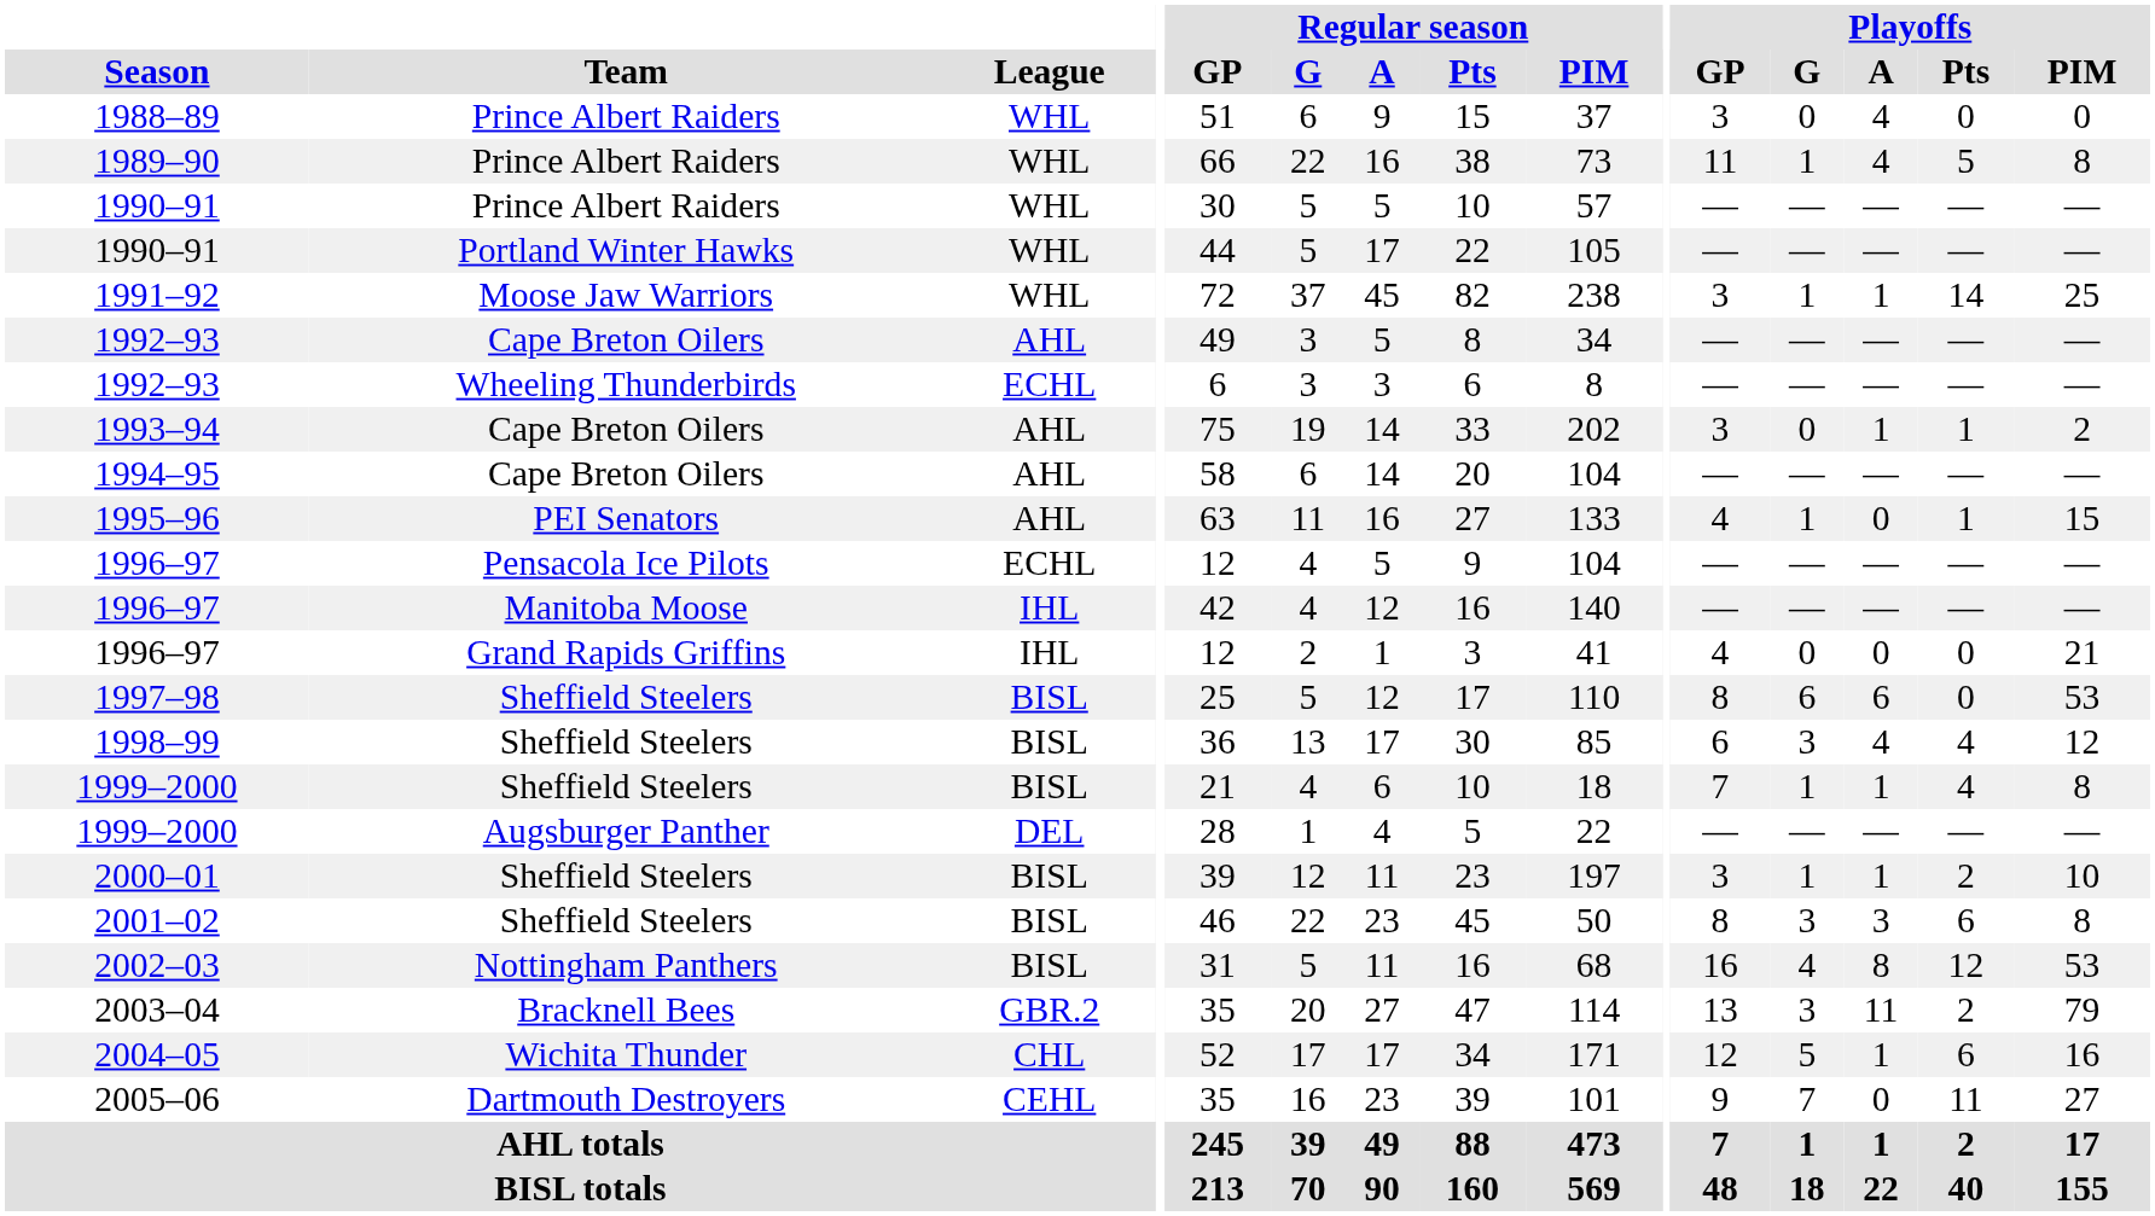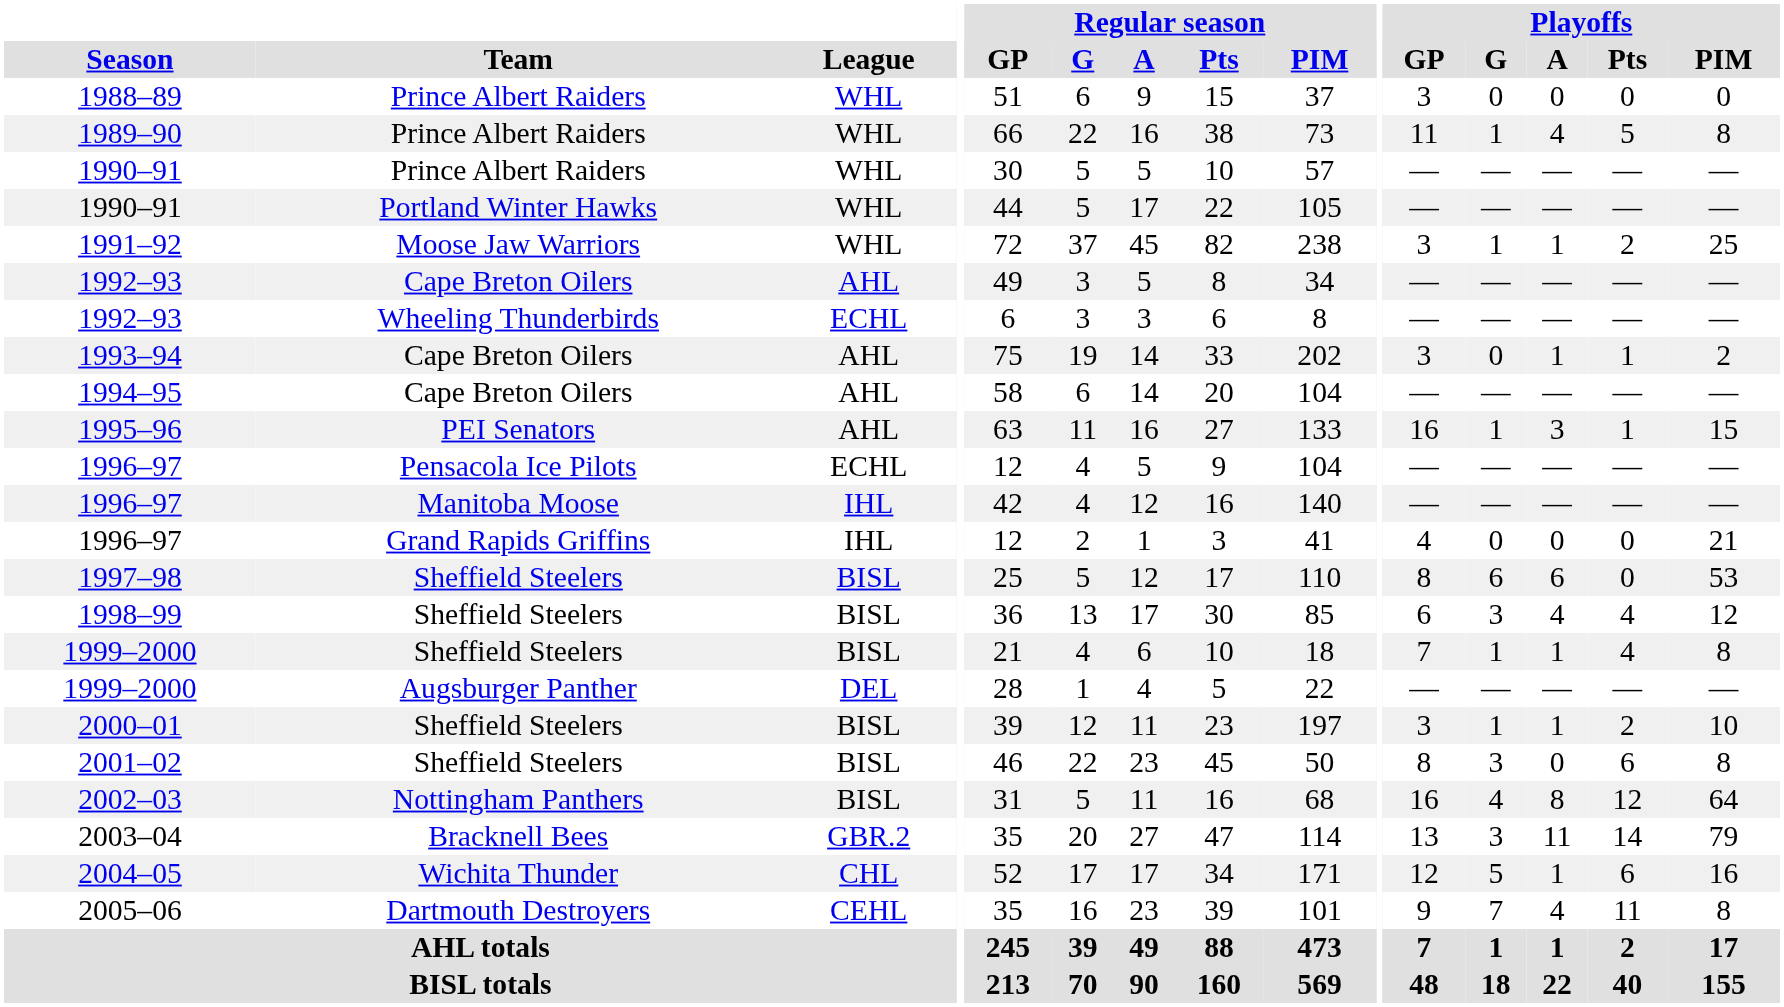 <table border="0" cellpadding="1" cellspacing="0" style="text-align:center; width:60em">
 <tr bgcolor="#e0e0e0">
 <th colspan="3" bgcolor="#ffffff"></th>
 <th rowspan="99" bgcolor="#ffffff"></th>
 <th colspan="5"><a href='#'>Regular season</a></th>
 <th rowspan="99" bgcolor="#ffffff"></th>
 <th colspan="5"><a href='#'>Playoffs</a></th>
 </tr>
 <tr bgcolor="#e0e0e0">
 <th><a href='#'>Season</a></th>
 <th>Team</th>
 <th>League</th>
 <th>GP</th>
 <th><a href='#'>G</a></th>
 <th><a href='#'>A</a></th>
 <th><a href='#'>Pts</a></th>
 <th><a href='#'>PIM</a></th>
 <th>GP</th>
 <th>G</th>
 <th>A</th>
 <th>Pts</th>
 <th>PIM</th>
 </tr>
 <tr>
 <td><a href='#'>1988–89</a></td>
 <td><a href='#'>Prince Albert Raiders</a></td>
 <td><a href='#'>WHL</a></td>
 <td>51</td>
 <td>6</td>
 <td>9</td>
 <td>15</td>
 <td>37</td>
 <td>3</td>
 <td>0</td>
-<td>4</td>
+<td>0</td>
 <td>0</td>
 <td>0</td>
 </tr>
 <tr bgcolor="#f0f0f0">
 <td><a href='#'>1989–90</a></td>
 <td>Prince Albert Raiders</td>
 <td>WHL</td>
 <td>66</td>
 <td>22</td>
 <td>16</td>
 <td>38</td>
 <td>73</td>
 <td>11</td>
 <td>1</td>
 <td>4</td>
 <td>5</td>
 <td>8</td>
 </tr>
 <tr>
 <td><a href='#'>1990–91</a></td>
 <td>Prince Albert Raiders</td>
 <td>WHL</td>
 <td>30</td>
 <td>5</td>
 <td>5</td>
 <td>10</td>
 <td>57</td>
 <td>—</td>
 <td>—</td>
 <td>—</td>
 <td>—</td>
 <td>—</td>
 </tr>
 <tr bgcolor="#f0f0f0">
 <td>1990–91</td>
 <td><a href='#'>Portland Winter Hawks</a></td>
 <td>WHL</td>
 <td>44</td>
 <td>5</td>
 <td>17</td>
 <td>22</td>
 <td>105</td>
 <td>—</td>
 <td>—</td>
 <td>—</td>
 <td>—</td>
 <td>—</td>
 </tr>
 <tr>
 <td><a href='#'>1991–92</a></td>
 <td><a href='#'>Moose Jaw Warriors</a></td>
 <td>WHL</td>
 <td>72</td>
 <td>37</td>
 <td>45</td>
 <td>82</td>
 <td>238</td>
 <td>3</td>
 <td>1</td>
 <td>1</td>
-<td>14</td>
+<td>2</td>
 <td>25</td>
 </tr>
 <tr bgcolor="#f0f0f0">
 <td><a href='#'>1992–93</a></td>
 <td><a href='#'>Cape Breton Oilers</a></td>
 <td><a href='#'>AHL</a></td>
 <td>49</td>
 <td>3</td>
 <td>5</td>
 <td>8</td>
 <td>34</td>
 <td>—</td>
 <td>—</td>
 <td>—</td>
 <td>—</td>
 <td>—</td>
 </tr>
 <tr>
 <td><a href='#'>1992–93</a></td>
 <td><a href='#'>Wheeling Thunderbirds</a></td>
 <td><a href='#'>ECHL</a></td>
 <td>6</td>
 <td>3</td>
 <td>3</td>
 <td>6</td>
 <td>8</td>
 <td>—</td>
 <td>—</td>
 <td>—</td>
 <td>—</td>
 <td>—</td>
 </tr>
 <tr bgcolor="#f0f0f0">
 <td><a href='#'>1993–94</a></td>
 <td>Cape Breton Oilers</td>
 <td>AHL</td>
 <td>75</td>
 <td>19</td>
 <td>14</td>
 <td>33</td>
 <td>202</td>
 <td>3</td>
 <td>0</td>
 <td>1</td>
 <td>1</td>
 <td>2</td>
 </tr>
 <tr>
 <td><a href='#'>1994–95</a></td>
 <td>Cape Breton Oilers</td>
 <td>AHL</td>
 <td>58</td>
 <td>6</td>
 <td>14</td>
 <td>20</td>
 <td>104</td>
 <td>—</td>
 <td>—</td>
 <td>—</td>
 <td>—</td>
 <td>—</td>
 </tr>
 <tr bgcolor="#f0f0f0">
 <td><a href='#'>1995–96</a></td>
 <td><a href='#'>PEI Senators</a></td>
 <td>AHL</td>
 <td>63</td>
 <td>11</td>
 <td>16</td>
 <td>27</td>
 <td>133</td>
-<td>4</td>
+<td>16</td>
 <td>1</td>
-<td>0</td>
+<td>3</td>
 <td>1</td>
 <td>15</td>
 </tr>
 <tr>
 <td><a href='#'>1996–97</a></td>
 <td><a href='#'>Pensacola Ice Pilots</a></td>
 <td>ECHL</td>
 <td>12</td>
 <td>4</td>
 <td>5</td>
 <td>9</td>
 <td>104</td>
 <td>—</td>
 <td>—</td>
 <td>—</td>
 <td>—</td>
 <td>—</td>
 </tr>
 <tr bgcolor="#f0f0f0">
 <td><a href='#'>1996–97</a></td>
 <td><a href='#'>Manitoba Moose</a></td>
 <td><a href='#'>IHL</a></td>
 <td>42</td>
 <td>4</td>
 <td>12</td>
 <td>16</td>
 <td>140</td>
 <td>—</td>
 <td>—</td>
 <td>—</td>
 <td>—</td>
 <td>—</td>
 </tr>
 <tr>
 <td>1996–97</td>
 <td><a href='#'>Grand Rapids Griffins</a></td>
 <td>IHL</td>
 <td>12</td>
 <td>2</td>
 <td>1</td>
 <td>3</td>
 <td>41</td>
 <td>4</td>
 <td>0</td>
 <td>0</td>
 <td>0</td>
 <td>21</td>
 </tr>
 <tr bgcolor="#f0f0f0">
 <td><a href='#'>1997–98</a></td>
 <td><a href='#'>Sheffield Steelers</a></td>
 <td><a href='#'>BISL</a></td>
 <td>25</td>
 <td>5</td>
 <td>12</td>
 <td>17</td>
 <td>110</td>
 <td>8</td>
 <td>6</td>
 <td>6</td>
 <td>0</td>
 <td>53</td>
 </tr>
 <tr>
 <td><a href='#'>1998–99</a></td>
 <td>Sheffield Steelers</td>
 <td>BISL</td>
 <td>36</td>
 <td>13</td>
 <td>17</td>
 <td>30</td>
 <td>85</td>
 <td>6</td>
 <td>3</td>
 <td>4</td>
 <td>4</td>
 <td>12</td>
 </tr>
 <tr bgcolor="#f0f0f0">
 <td><a href='#'>1999–2000</a></td>
 <td>Sheffield Steelers</td>
 <td>BISL</td>
 <td>21</td>
 <td>4</td>
 <td>6</td>
 <td>10</td>
 <td>18</td>
 <td>7</td>
 <td>1</td>
 <td>1</td>
 <td>4</td>
 <td>8</td>
 </tr>
 <tr>
 <td><a href='#'>1999–2000</a></td>
 <td><a href='#'>Augsburger Panther</a></td>
 <td><a href='#'>DEL</a></td>
 <td>28</td>
 <td>1</td>
 <td>4</td>
 <td>5</td>
 <td>22</td>
 <td>—</td>
 <td>—</td>
 <td>—</td>
 <td>—</td>
 <td>—</td>
 </tr>
 <tr bgcolor="#f0f0f0">
 <td><a href='#'>2000–01</a></td>
 <td>Sheffield Steelers</td>
 <td>BISL</td>
 <td>39</td>
 <td>12</td>
 <td>11</td>
 <td>23</td>
 <td>197</td>
 <td>3</td>
 <td>1</td>
 <td>1</td>
 <td>2</td>
 <td>10</td>
 </tr>
 <tr>
 <td><a href='#'>2001–02</a></td>
 <td>Sheffield Steelers</td>
 <td>BISL</td>
 <td>46</td>
 <td>22</td>
 <td>23</td>
 <td>45</td>
 <td>50</td>
 <td>8</td>
 <td>3</td>
-<td>3</td>
+<td>0</td>
 <td>6</td>
 <td>8</td>
 </tr>
 <tr bgcolor="#f0f0f0">
 <td><a href='#'>2002–03</a></td>
 <td><a href='#'>Nottingham Panthers</a></td>
 <td>BISL</td>
 <td>31</td>
 <td>5</td>
 <td>11</td>
 <td>16</td>
 <td>68</td>
 <td>16</td>
 <td>4</td>
 <td>8</td>
 <td>12</td>
-<td>53</td>
+<td>64</td>
 </tr>
 <tr>
 <td>2003–04</td>
 <td><a href='#'>Bracknell Bees</a></td>
 <td><a href='#'>GBR.2</a></td>
 <td>35</td>
 <td>20</td>
 <td>27</td>
 <td>47</td>
 <td>114</td>
 <td>13</td>
 <td>3</td>
 <td>11</td>
-<td>2</td>
+<td>14</td>
 <td>79</td>
 </tr>
 <tr bgcolor="#f0f0f0">
 <td><a href='#'>2004–05</a></td>
 <td><a href='#'>Wichita Thunder</a></td>
 <td><a href='#'>CHL</a></td>
 <td>52</td>
 <td>17</td>
 <td>17</td>
 <td>34</td>
 <td>171</td>
 <td>12</td>
 <td>5</td>
 <td>1</td>
 <td>6</td>
 <td>16</td>
 </tr>
 <tr>
 <td>2005–06</td>
 <td><a href='#'>Dartmouth Destroyers</a></td>
 <td><a href='#'>CEHL</a></td>
 <td>35</td>
 <td>16</td>
 <td>23</td>
 <td>39</td>
 <td>101</td>
 <td>9</td>
 <td>7</td>
-<td>0</td>
+<td>4</td>
 <td>11</td>
-<td>27</td>
+<td>8</td>
 </tr>
 <tr bgcolor="#e0e0e0">
 <th colspan="3">AHL totals</th>
 <th>245</th>
 <th>39</th>
 <th>49</th>
 <th>88</th>
 <th>473</th>
 <th>7</th>
 <th>1</th>
 <th>1</th>
 <th>2</th>
 <th>17</th>
 </tr>
 <tr bgcolor="#e0e0e0">
 <th colspan="3">BISL totals</th>
 <th>213</th>
 <th>70</th>
 <th>90</th>
 <th>160</th>
 <th>569</th>
 <th>48</th>
 <th>18</th>
 <th>22</th>
 <th>40</th>
 <th>155</th>
 </tr>
 </table>
